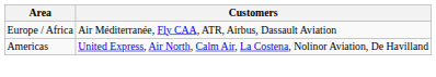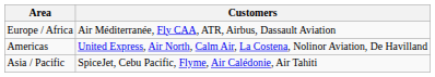 <table class="wikitable">
 <tr>
 <th>Area</th>
 <th>Customers</th>
 </tr>
 <tr>
 <td>Europe / Africa</td>
 <td>Air Méditerranée, <a href='#'>Fly CAA</a>, ATR, Airbus, Dassault Aviation</td>
 </tr>
 <tr>
 <td>Americas</td>
 <td><a href='#'>United Express</a>, <a href='#'>Air North</a>, <a href='#'>Calm Air</a>, <a href='#'>La Costena</a>, Nolinor Aviation, De Havilland</td>
 </tr>
+<tr>
+<td>Asia / Pacific</td>
+<td>SpiceJet, Cebu Pacific, <a href='#'>Flyme</a>, <a href='#'>Air Calédonie</a>, Air Tahiti</td>
+</tr>
 </table>
